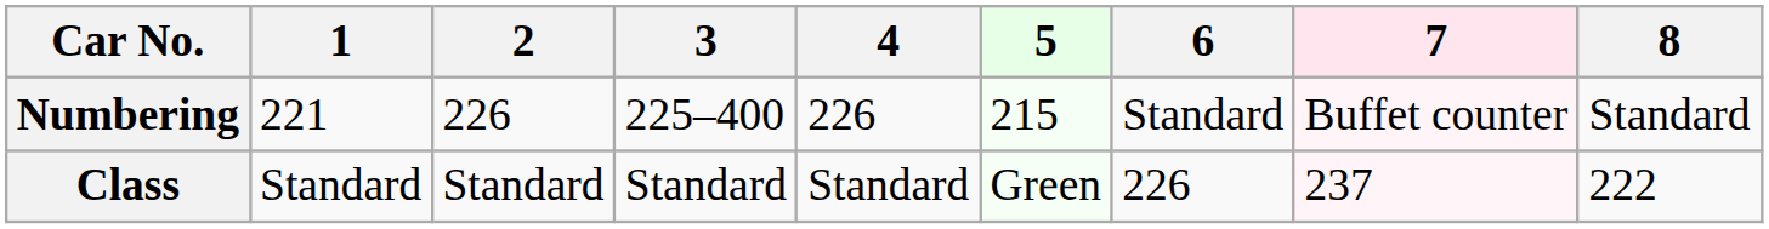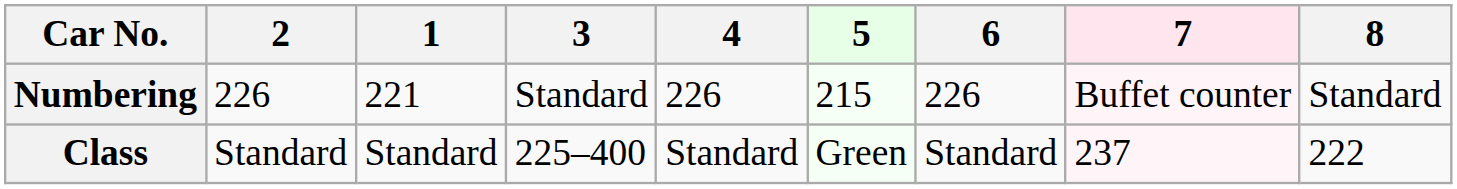 <table class="wikitable">
 <tr>
 <th>Car No.</th>
+<th>2</th>
 <th>1</th>
-<th>2</th>
 <th>3</th>
 <th>4</th>
 <th style="background: #E6FFE6">5</th>
 <th>6</th>
 <th style="background: #FFE6EE">7</th>
 <th>8</th>
 </tr>
 <tr>
 <th>Numbering</th>
+<td>226</td>
 <td>221</td>
-<td>226</td>
-<td>225–400</td>
+<td>Standard</td>
 <td>226</td>
 <td style="background: #F5FFF5">215</td>
-<td>Standard</td>
+<td>226</td>
 <td style="background: #FFF5F8">Buffet counter</td>
 <td>Standard</td>
 </tr>
 <tr>
 <th>Class</th>
 <td>Standard</td>
 <td>Standard</td>
-<td>Standard</td>
+<td>225–400</td>
 <td>Standard</td>
 <td style="background: #F5FFF5">Green</td>
-<td>226</td>
+<td>Standard</td>
 <td style="background: #FFF5F8">237</td>
 <td>222</td>
 </tr>
 </table>
